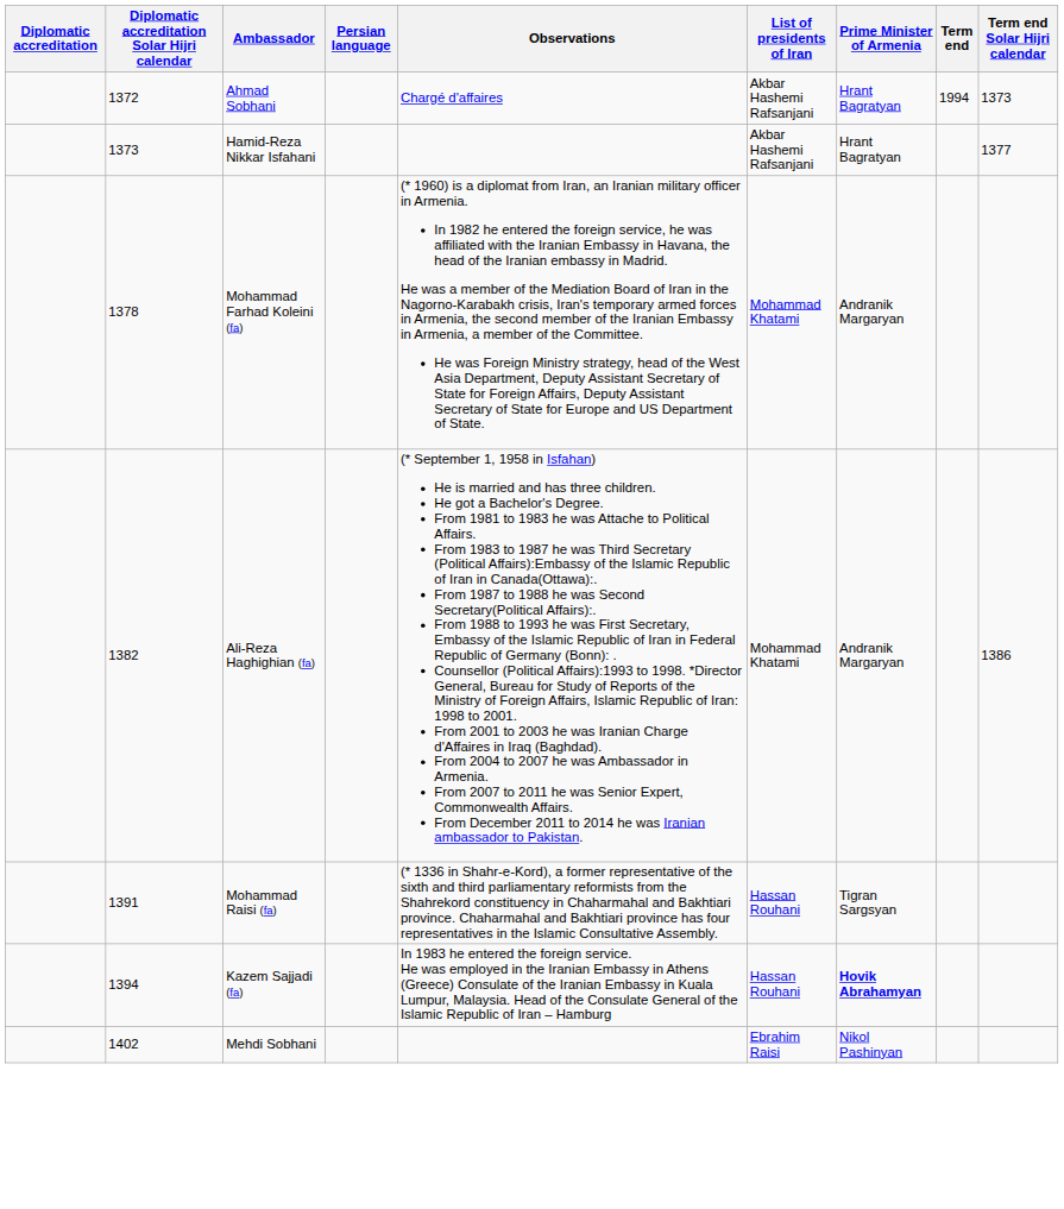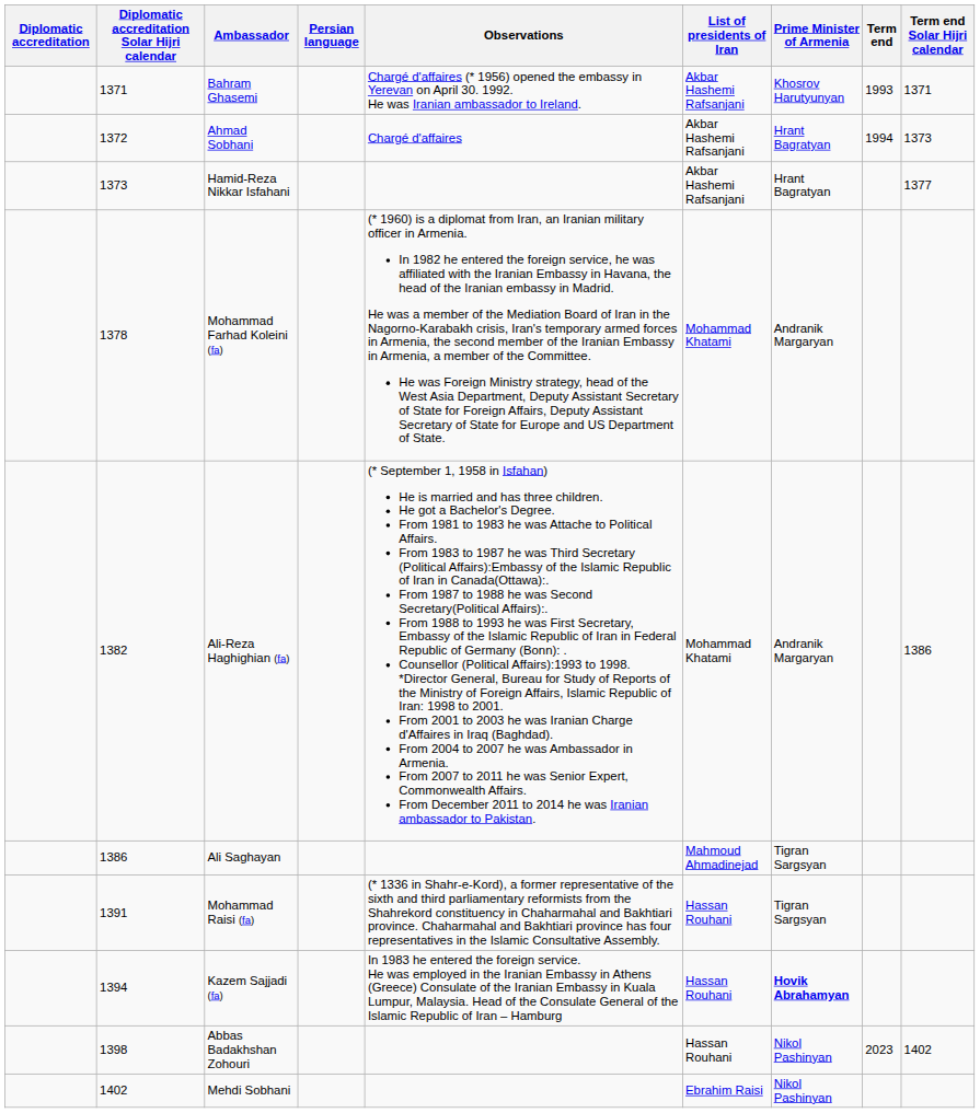 <table class="wikitable sortable">
 <tr>
 <th><a href='#'>Diplomatic accreditation</a></th>
 <th><a href='#'>Diplomatic accreditation</a> <a href='#'>Solar Hijri calendar</a></th>
 <th><a href='#'>Ambassador</a></th>
 <th><a href='#'>Persian language</a></th>
 <th>Observations</th>
 <th><a href='#'>List of presidents of Iran</a></th>
 <th><a href='#'>Prime Minister of Armenia</a></th>
 <th>Term end</th>
 <th>Term end <a href='#'>Solar Hijri calendar</a></th>
+</tr>
+<tr>
+<td></td>
+<td>1371</td>
+<td><a href='#'>Bahram Ghasemi</a></td>
+<td></td>
+<td><a href='#'>Chargé d'affaires</a> (*  1956) opened the embassy in <a href='#'>Yerevan</a> on April 30. 1992.<br>He was <a href='#'>Iranian ambassador to Ireland</a>.</td>
+<td><a href='#'>Akbar Hashemi Rafsanjani</a></td>
+<td><a href='#'>Khosrov Harutyunyan</a></td>
+<td>1993</td>
+<td>1371</td>
 </tr>
 <tr>
 <td></td>
 <td>1372</td>
 <td><a href='#'>Ahmad Sobhani</a></td>
 <td></td>
 <td><a href='#'>Chargé d'affaires</a></td>
 <td>Akbar Hashemi Rafsanjani</td>
 <td><a href='#'>Hrant Bagratyan</a></td>
 <td>1994</td>
 <td>1373</td>
 </tr>
 <tr>
 <td></td>
 <td>1373</td>
 <td>Hamid-Reza Nikkar Isfahani</td>
 <td></td>
 <td></td>
 <td>Akbar Hashemi Rafsanjani</td>
 <td>Hrant Bagratyan</td>
 <td></td>
 <td>1377</td>
 </tr>
 <tr>
 <td></td>
 <td>1378</td>
 <td>Mohammad Farhad Koleini <small>(<a href='#'>fa</a>)</small></td>
 <td></td>
 <td>(* 1960) is a diplomat from Iran, an Iranian military officer in Armenia.<br><ul><li>In 1982 he entered the foreign service, he was affiliated with the Iranian Embassy in Havana, the head of the Iranian embassy in Madrid.</li></ul>He was a member of the Mediation Board of Iran in the Nagorno-Karabakh crisis, Iran's temporary armed forces in Armenia, the second member of the Iranian Embassy in Armenia, a member of the Committee.<ul><li>He was Foreign Ministry strategy, head of the West Asia Department, Deputy Assistant Secretary of State for Foreign Affairs, Deputy Assistant Secretary of State for Europe and US Department of State.</li></ul></td>
 <td><a href='#'>Mohammad Khatami</a></td>
 <td>Andranik Margaryan</td>
 <td></td>
 <td></td>
 </tr>
 <tr>
 <td></td>
 <td>1382</td>
 <td>Ali-Reza Haghighian <small>(<a href='#'>fa</a>)</small></td>
 <td></td>
 <td>(* September 1, 1958 in <a href='#'>Isfahan</a>)<br><ul><li>He is married and has three children.</li><li>He got a Bachelor's Degree.</li><li>From 1981 to 1983 he was Attache to Political Affairs.</li><li>From 1983 to 1987 he was  Third Secretary (Political Affairs):Embassy of the Islamic Republic of Iran in Canada(Ottawa):.</li><li>From 1987 to 1988 he was Second Secretary(Political Affairs):.</li><li>From 1988 to 1993 he was First Secretary, Embassy of the Islamic Republic of Iran in Federal Republic of Germany (Bonn): .</li><li>Counsellor (Political Affairs):1993 to 1998. *Director General, Bureau for Study of Reports of the Ministry of Foreign Affairs, Islamic Republic of Iran: 1998 to 2001.</li><li>From 2001 to 2003 he was Iranian Charge d'Affaires in Iraq (Baghdad).</li><li>From 2004 to 2007 he was Ambassador in Armenia.</li><li>From 2007 to 2011 he was Senior Expert, Commonwealth Affairs.</li><li>From December 2011 to 2014 he was <a href='#'>Iranian ambassador to Pakistan</a>.</li></ul></td>
 <td>Mohammad Khatami</td>
 <td>Andranik Margaryan</td>
 <td></td>
 <td>1386</td>
 </tr>
 <tr>
 <td></td>
+<td>1386</td>
+<td>Ali Saghayan</td>
+<td></td>
+<td></td>
+<td><a href='#'>Mahmoud Ahmadinejad</a></td>
+<td>Tigran Sargsyan</td>
+<td></td>
+<td></td>
+</tr>
+<tr>
+<td></td>
 <td>1391</td>
 <td>Mohammad Raisi <small>(<a href='#'>fa</a>)</small></td>
 <td></td>
 <td>(* 1336 in Shahr-e-Kord), a former representative of the sixth and third parliamentary reformists from the Shahrekord constituency in Chaharmahal and Bakhtiari province. Chaharmahal and Bakhtiari province has four representatives in the Islamic Consultative Assembly.</td>
 <td><a href='#'>Hassan Rouhani</a></td>
 <td>Tigran Sargsyan</td>
 <td></td>
 <td></td>
 </tr>
 <tr>
 <td></td>
 <td>1394</td>
 <td>Kazem Sajjadi <small>(<a href='#'>fa</a>)</small></td>
 <td></td>
 <td>In 1983 he entered the foreign service.<br>He was employed in the Iranian Embassy in Athens (Greece) Consulate of the Iranian Embassy in Kuala Lumpur, Malaysia. Head of the Consulate General of the Islamic Republic of Iran – Hamburg</td>
 <td><a href='#'>Hassan Rouhani</a></td>
 <td><strong><a href='#'>Hovik Abrahamyan</a></strong></td>
 <td></td>
 <td></td>
 </tr>
 <tr>
 <td></td>
+<td>1398</td>
+<td>Abbas Badakhshan Zohouri</td>
+<td></td>
+<td></td>
+<td>Hassan Rouhani</td>
+<td><a href='#'>Nikol Pashinyan</a></td>
+<td>2023</td>
+<td>1402</td>
+</tr>
+<tr>
+<td></td>
 <td>1402</td>
 <td>Mehdi Sobhani</td>
 <td></td>
 <td></td>
 <td><a href='#'>Ebrahim Raisi</a></td>
 <td><a href='#'>Nikol Pashinyan</a></td>
 <td></td>
 <td></td>
 </tr>
 </table>
